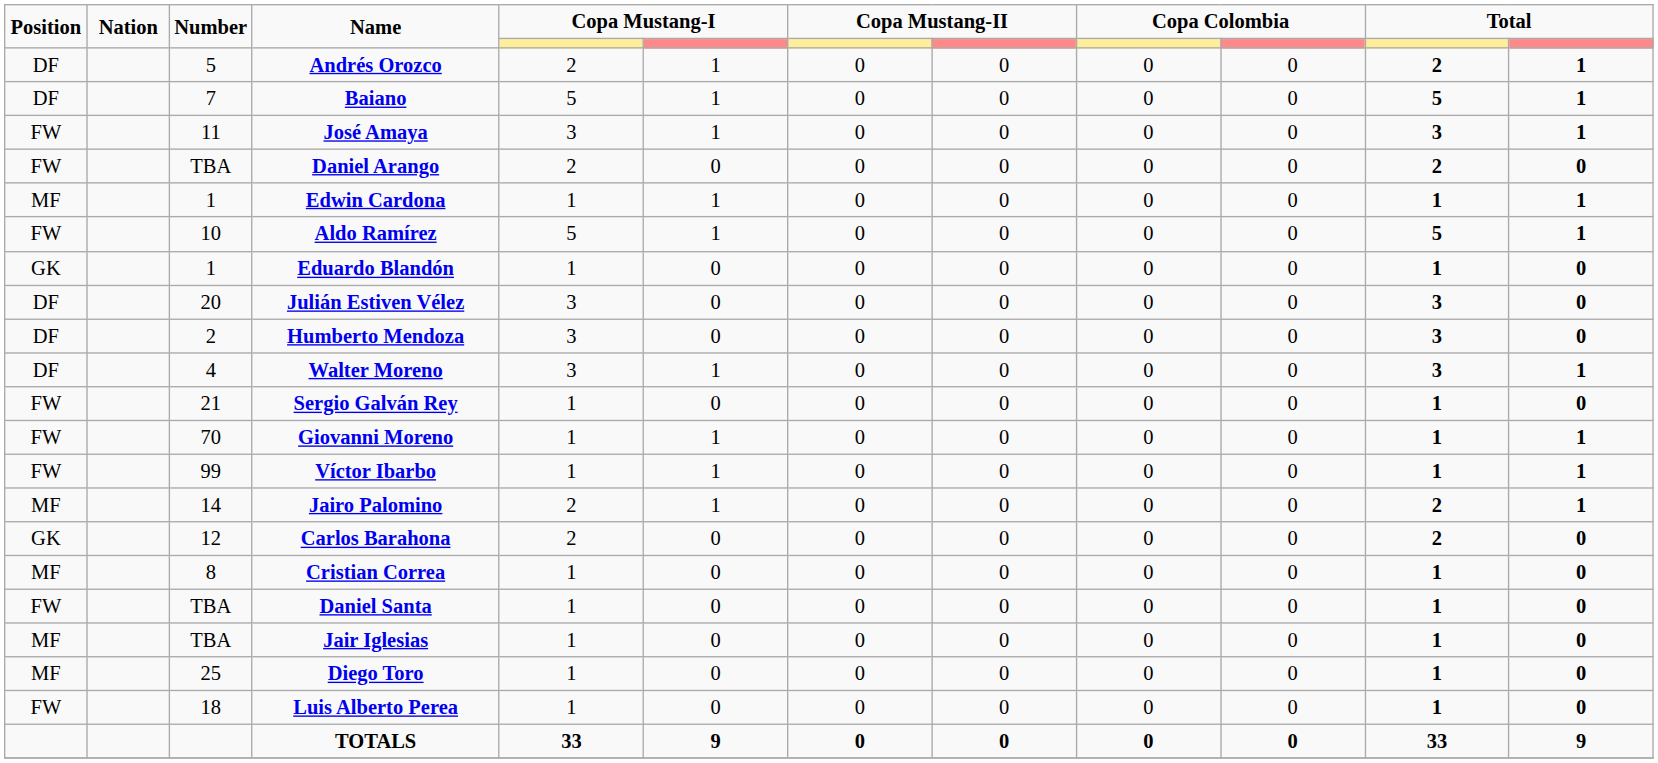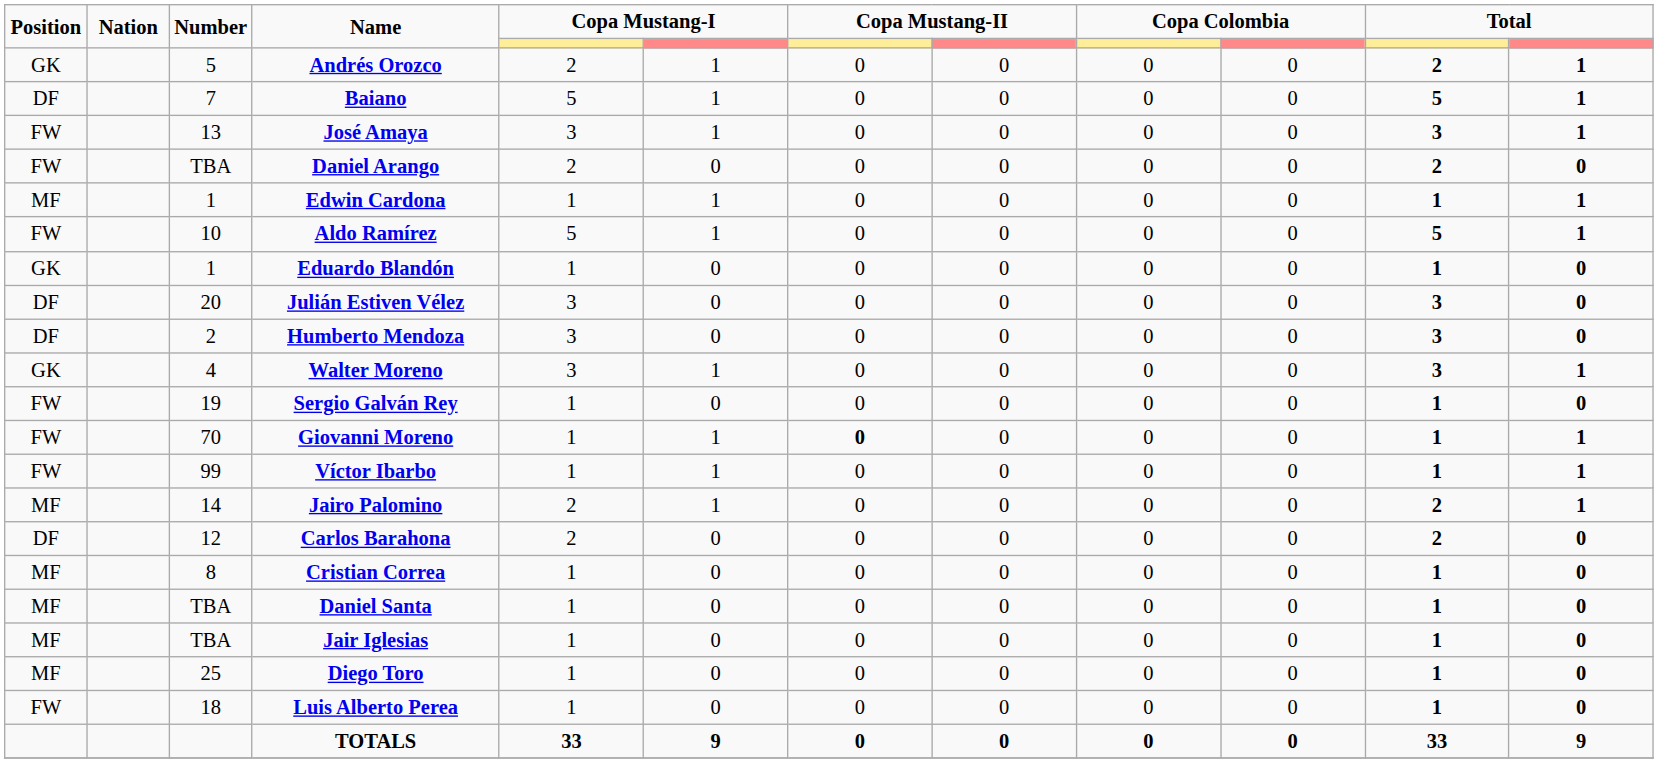 <table class="wikitable" style="font-size: 95%; text-align: center;">
 <tr>
 <td rowspan="2" width="5%" align="center"><strong>Position</strong></td>
 <td rowspan="2" width="5%" align="center"><strong>Nation</strong></td>
 <td rowspan="2" width="5%" align="center"><strong>Number</strong></td>
 <td rowspan="2" width="15%" align="center"><strong>Name</strong></td>
 <td colspan="2" align="center"><strong>Copa Mustang-I</strong></td>
 <td colspan="2" align="center"><strong>Copa Mustang-II</strong></td>
 <td colspan="2" align="center"><strong>Copa Colombia</strong></td>
 <td colspan="2" align="center"><strong>Total</strong></td>
 </tr>
 <tr>
 <th width=60 style="background: #FFEE99"></th>
 <th width=60 style="background: #FF8888"></th>
 <th width=60 style="background: #FFEE99"></th>
 <th width=60 style="background: #FF8888"></th>
 <th width=60 style="background: #FFEE99"></th>
 <th width=60 style="background: #FF8888"></th>
 <th width=60 style="background: #FFEE99"></th>
 <th width=60 style="background: #FF8888"></th>
 </tr>
 <tr>
-<td>DF</td>
+<td>GK</td>
 <td></td>
 <td>5</td>
 <td><strong><a href='#'>Andrés Orozco</a></strong></td>
 <td>2</td>
 <td>1</td>
 <td>0</td>
 <td>0</td>
 <td>0</td>
 <td>0</td>
 <td><strong>2</strong></td>
 <td><strong>1</strong></td>
 </tr>
 <tr>
 <td>DF</td>
 <td></td>
 <td>7</td>
 <td><strong><a href='#'>Baiano</a></strong></td>
 <td>5</td>
 <td>1</td>
 <td>0</td>
 <td>0</td>
 <td>0</td>
 <td>0</td>
 <td><strong>5</strong></td>
 <td><strong>1</strong></td>
 </tr>
 <tr>
 <td>FW</td>
 <td></td>
-<td>11</td>
+<td>13</td>
 <td><strong><a href='#'>José Amaya</a></strong></td>
 <td>3</td>
 <td>1</td>
 <td>0</td>
 <td>0</td>
 <td>0</td>
 <td>0</td>
 <td><strong>3</strong></td>
 <td><strong>1</strong></td>
 </tr>
 <tr>
 <td>FW</td>
 <td></td>
 <td>TBA</td>
 <td><strong><a href='#'>Daniel Arango</a></strong></td>
 <td>2</td>
 <td>0</td>
 <td>0</td>
 <td>0</td>
 <td>0</td>
 <td>0</td>
 <td><strong>2</strong></td>
 <td><strong>0</strong></td>
 </tr>
 <tr>
 <td>MF</td>
 <td></td>
 <td>1</td>
 <td><strong><a href='#'>Edwin Cardona</a></strong></td>
 <td>1</td>
 <td>1</td>
 <td>0</td>
 <td>0</td>
 <td>0</td>
 <td>0</td>
 <td><strong>1</strong></td>
 <td><strong>1</strong></td>
 </tr>
 <tr>
 <td>FW</td>
 <td></td>
 <td>10</td>
 <td><strong><a href='#'>Aldo Ramírez</a></strong></td>
 <td>5</td>
 <td>1</td>
 <td>0</td>
 <td>0</td>
 <td>0</td>
 <td>0</td>
 <td><strong>5</strong></td>
 <td><strong>1</strong></td>
 </tr>
 <tr>
 <td>GK</td>
 <td></td>
 <td>1</td>
 <td><strong><a href='#'>Eduardo Blandón</a></strong></td>
 <td>1</td>
 <td>0</td>
 <td>0</td>
 <td>0</td>
 <td>0</td>
 <td>0</td>
 <td><strong>1</strong></td>
 <td><strong>0</strong></td>
 </tr>
 <tr>
 <td>DF</td>
 <td></td>
 <td>20</td>
 <td><strong><a href='#'>Julián Estiven Vélez</a></strong></td>
 <td>3</td>
 <td>0</td>
 <td>0</td>
 <td>0</td>
 <td>0</td>
 <td>0</td>
 <td><strong>3</strong></td>
 <td><strong>0</strong></td>
 </tr>
 <tr>
 <td>DF</td>
 <td></td>
 <td>2</td>
 <td><strong><a href='#'>Humberto Mendoza</a></strong></td>
 <td>3</td>
 <td>0</td>
 <td>0</td>
 <td>0</td>
 <td>0</td>
 <td>0</td>
 <td><strong>3</strong></td>
 <td><strong>0</strong></td>
 </tr>
 <tr>
-<td>DF</td>
+<td>GK</td>
 <td></td>
 <td>4</td>
 <td><strong><a href='#'>Walter Moreno</a></strong></td>
 <td>3</td>
 <td>1</td>
 <td>0</td>
 <td>0</td>
 <td>0</td>
 <td>0</td>
 <td><strong>3</strong></td>
 <td><strong>1</strong></td>
 </tr>
 <tr>
 <td>FW</td>
 <td></td>
-<td>21</td>
+<td>19</td>
 <td><strong><a href='#'>Sergio Galván Rey</a></strong></td>
 <td>1</td>
 <td>0</td>
 <td>0</td>
 <td>0</td>
 <td>0</td>
 <td>0</td>
 <td><strong>1</strong></td>
 <td><strong>0</strong></td>
 </tr>
 <tr>
 <td>FW</td>
 <td></td>
 <td>70</td>
 <td><strong><a href='#'>Giovanni Moreno</a></strong></td>
 <td>1</td>
 <td>1</td>
-<td>0</td>
+<td><strong>0</strong></td>
 <td>0</td>
 <td>0</td>
 <td>0</td>
 <td><strong>1</strong></td>
 <td><strong>1</strong></td>
 </tr>
 <tr>
 <td>FW</td>
 <td></td>
 <td>99</td>
 <td><strong><a href='#'>Víctor Ibarbo</a></strong></td>
 <td>1</td>
 <td>1</td>
 <td>0</td>
 <td>0</td>
 <td>0</td>
 <td>0</td>
 <td><strong>1</strong></td>
 <td><strong>1</strong></td>
 </tr>
 <tr>
 <td>MF</td>
 <td></td>
 <td>14</td>
 <td><strong><a href='#'>Jairo Palomino</a></strong></td>
 <td>2</td>
 <td>1</td>
 <td>0</td>
 <td>0</td>
 <td>0</td>
 <td>0</td>
 <td><strong>2</strong></td>
 <td><strong>1</strong></td>
 </tr>
 <tr>
-<td>GK</td>
+<td>DF</td>
 <td></td>
 <td>12</td>
 <td><strong><a href='#'>Carlos Barahona</a></strong></td>
 <td>2</td>
 <td>0</td>
 <td>0</td>
 <td>0</td>
 <td>0</td>
 <td>0</td>
 <td><strong>2</strong></td>
 <td><strong>0</strong></td>
 </tr>
 <tr>
 <td>MF</td>
 <td></td>
 <td>8</td>
 <td><strong><a href='#'>Cristian Correa</a></strong></td>
 <td>1</td>
 <td>0</td>
 <td>0</td>
 <td>0</td>
 <td>0</td>
 <td>0</td>
 <td><strong>1</strong></td>
 <td><strong>0</strong></td>
 </tr>
 <tr>
-<td>FW</td>
+<td>MF</td>
 <td></td>
 <td>TBA</td>
 <td><strong><a href='#'>Daniel Santa</a></strong></td>
 <td>1</td>
 <td>0</td>
 <td>0</td>
 <td>0</td>
 <td>0</td>
 <td>0</td>
 <td><strong>1</strong></td>
 <td><strong>0</strong></td>
 </tr>
 <tr>
 <td>MF</td>
 <td></td>
 <td>TBA</td>
 <td><strong><a href='#'>Jair Iglesias</a></strong></td>
 <td>1</td>
 <td>0</td>
 <td>0</td>
 <td>0</td>
 <td>0</td>
 <td>0</td>
 <td><strong>1</strong></td>
 <td><strong>0</strong></td>
 </tr>
 <tr>
 <td>MF</td>
 <td></td>
 <td>25</td>
 <td><strong><a href='#'>Diego Toro</a></strong></td>
 <td>1</td>
 <td>0</td>
 <td>0</td>
 <td>0</td>
 <td>0</td>
 <td>0</td>
 <td><strong>1</strong></td>
 <td><strong>0</strong></td>
 </tr>
 <tr>
 <td>FW</td>
 <td></td>
 <td>18</td>
 <td><strong><a href='#'>Luis Alberto Perea</a></strong></td>
 <td>1</td>
 <td>0</td>
 <td>0</td>
 <td>0</td>
 <td>0</td>
 <td>0</td>
 <td><strong>1</strong></td>
 <td><strong>0</strong></td>
 </tr>
 <tr>
 <td></td>
 <td></td>
 <td></td>
 <td><strong>TOTALS</strong></td>
 <td><strong>33</strong></td>
 <td><strong>9</strong></td>
 <td><strong>0</strong></td>
 <td><strong>0</strong></td>
 <td><strong>0</strong></td>
 <td><strong>0</strong></td>
 <td><strong>33</strong></td>
 <td><strong>9</strong></td>
 </tr>
 <tr>
 </tr>
 </table>
